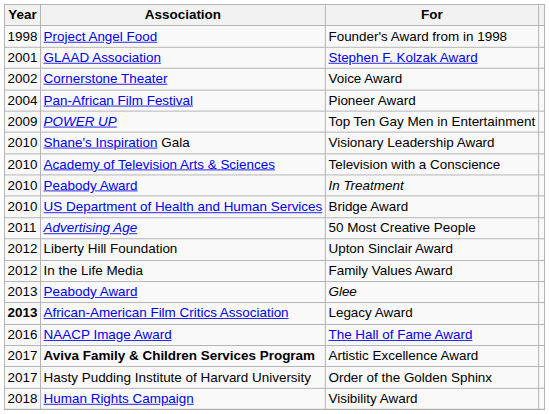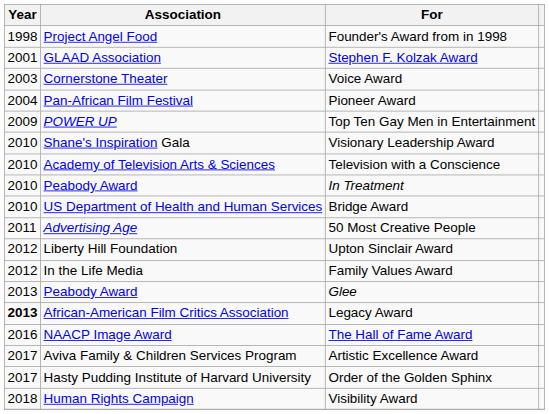 <table class="wikitable sortable">
 <tr>
 <th>Year</th>
 <th>Association</th>
 <th>For</th>
 <th class=unsortable></th>
 </tr>
 <tr>
 <td>1998</td>
 <td><a href='#'>Project Angel Food</a></td>
 <td>Founder's Award from in 1998</td>
 <td></td>
 </tr>
 <tr>
 <td>2001</td>
 <td><a href='#'>GLAAD Association</a></td>
 <td><a href='#'>Stephen F. Kolzak Award</a></td>
 <td></td>
 </tr>
 <tr>
-<td>2002</td>
+<td>2003</td>
 <td><a href='#'>Cornerstone Theater</a></td>
 <td>Voice Award</td>
 <td></td>
 </tr>
 <tr>
 <td>2004</td>
 <td><a href='#'>Pan-African Film Festival</a></td>
 <td>Pioneer Award</td>
 <td></td>
 </tr>
 <tr>
 <td>2009</td>
 <td><em><a href='#'>POWER UP</a></em></td>
 <td>Top Ten Gay Men in Entertainment</td>
 <td></td>
 </tr>
 <tr>
 <td>2010</td>
 <td><a href='#'>Shane's Inspiration</a> Gala</td>
 <td>Visionary Leadership Award</td>
 <td></td>
 </tr>
 <tr>
 <td>2010</td>
 <td><a href='#'>Academy of Television Arts & Sciences</a></td>
 <td>Television with a Conscience</td>
 <td></td>
 </tr>
 <tr>
 <td>2010</td>
 <td><a href='#'>Peabody Award</a></td>
 <td><em>In Treatment</em></td>
 <td></td>
 </tr>
 <tr>
 <td>2010</td>
 <td><a href='#'>US Department of Health and Human Services</a></td>
 <td>Bridge Award</td>
 <td></td>
 </tr>
 <tr>
 <td>2011</td>
 <td><em><a href='#'>Advertising Age</a></em></td>
 <td>50 Most Creative People</td>
 <td></td>
 </tr>
 <tr>
 <td>2012</td>
 <td>Liberty Hill Foundation</td>
 <td>Upton Sinclair Award</td>
 <td></td>
 </tr>
 <tr>
 <td>2012</td>
 <td>In the Life Media</td>
 <td>Family Values Award</td>
 <td></td>
 </tr>
 <tr>
 <td>2013</td>
 <td><a href='#'>Peabody Award</a></td>
 <td><em>Glee</em></td>
 <td></td>
 </tr>
 <tr>
 <td><strong>2013</strong></td>
 <td><a href='#'>African-American Film Critics Association</a></td>
 <td>Legacy Award</td>
 <td></td>
 </tr>
 <tr>
 <td>2016</td>
 <td><a href='#'>NAACP Image Award</a></td>
 <td><a href='#'>The Hall of Fame Award</a></td>
 <td></td>
 </tr>
 <tr>
 <td>2017</td>
-<td><strong>Aviva Family & Children Services Program</strong></td>
+<td>Aviva Family & Children Services Program</td>
 <td>Artistic Excellence Award</td>
 <td></td>
 </tr>
 <tr>
 <td>2017</td>
 <td>Hasty Pudding Institute of Harvard University</td>
 <td>Order of the Golden Sphinx</td>
 <td></td>
 </tr>
 <tr>
 <td>2018</td>
 <td><a href='#'>Human Rights Campaign</a></td>
 <td>Visibility Award</td>
 <td></td>
 </tr>
 <tr>
 </tr>
 </table>
